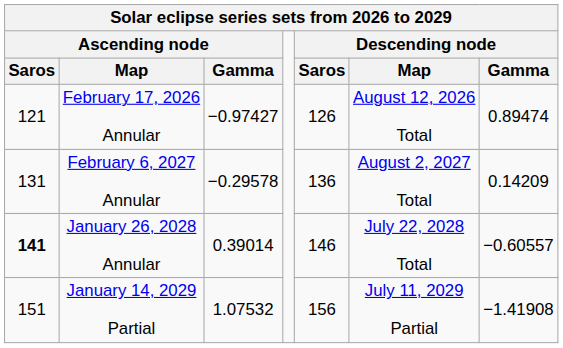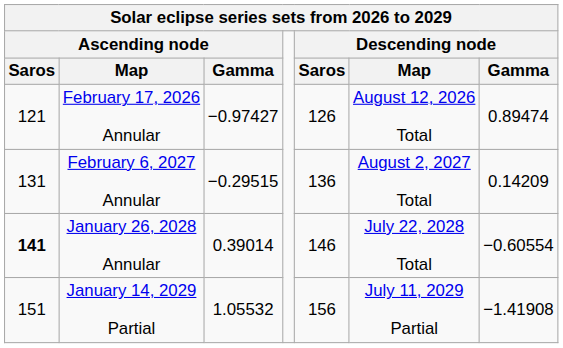 <table class="wikitable">
 <tr>
 <th class="nowrap" colspan="7">Solar eclipse series sets from 2026 to 2029</th>
 </tr>
 <tr>
 <th scope="col" colspan="3">Ascending node</th>
 <td rowspan="6"> </td>
 <th scope="col" colspan="3">Descending node</th>
 </tr>
 <tr style="text-align: center;">
 <th scope="col">Saros</th>
 <th scope="col">Map</th>
 <th scope="col">Gamma</th>
 <th scope="col">Saros</th>
 <th scope="col">Map</th>
 <th scope="col">Gamma</th>
 </tr>
 <tr style="text-align: center;">
 <td>121</td>
 <td><a href='#'>February 17, 2026</a><br><br>Annular</td>
 <td>−0.97427</td>
 <td>126</td>
 <td><a href='#'>August 12, 2026</a><br><br>Total</td>
 <td>0.89474</td>
 </tr>
 <tr style="text-align: center;">
 <td>131</td>
 <td><a href='#'>February 6, 2027</a><br><br>Annular</td>
-<td>−0.29578</td>
+<td>−0.29515</td>
 <td>136</td>
 <td><a href='#'>August 2, 2027</a><br><br>Total</td>
 <td>0.14209</td>
 </tr>
 <tr style="text-align: center;">
 <td><strong>141</strong></td>
 <td><a href='#'>January 26, 2028</a><br><br>Annular</td>
 <td>0.39014</td>
 <td>146</td>
 <td><a href='#'>July 22, 2028</a><br><br>Total</td>
-<td>−0.60557</td>
+<td>−0.60554</td>
 </tr>
 <tr style="text-align: center;">
 <td>151</td>
 <td><a href='#'>January 14, 2029</a><br><br>Partial</td>
-<td>1.07532</td>
+<td>1.05532</td>
 <td>156</td>
 <td><a href='#'>July 11, 2029</a><br><br>Partial</td>
 <td>−1.41908</td>
 </tr>
 </table>
